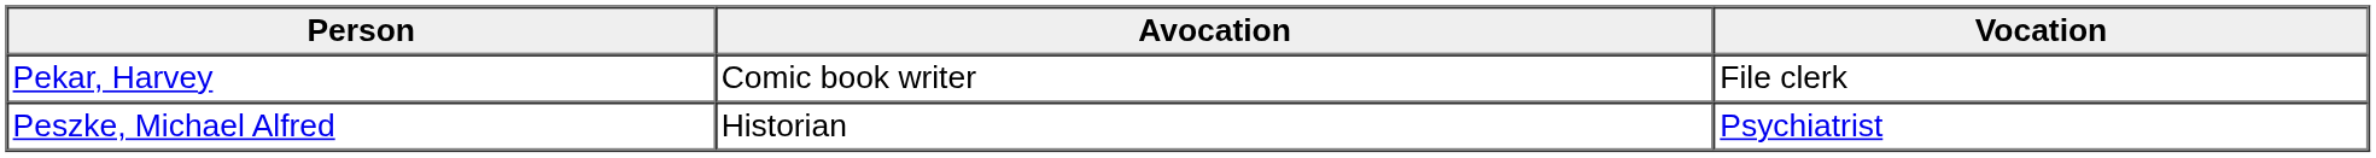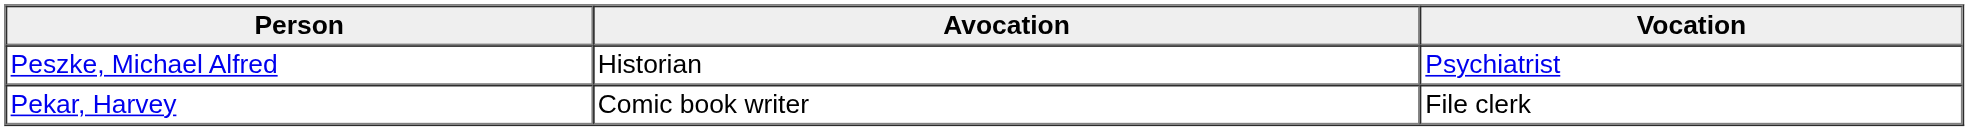 <table border=1 cellpadding=2 cellspacing=0 width=75%>
 <tr style="background:#efefef">
 <th width=30%>Person</th>
 <th>Avocation</th>
 <th>Vocation</th>
 </tr>
 <tr>
+<td><a href='#'>Peszke, Michael Alfred</a></td>
+<td>Historian</td>
+<td><a href='#'>Psychiatrist</a></td>
+</tr>
+<tr>
 <td><a href='#'>Pekar, Harvey</a></td>
 <td>Comic book writer</td>
 <td>File clerk</td>
 </tr>
-<tr>
-<td><a href='#'>Peszke, Michael Alfred</a></td>
-<td>Historian</td>
-<td><a href='#'>Psychiatrist</a></td>
-</tr>
 </table>
